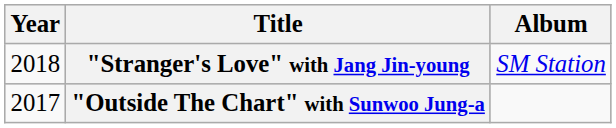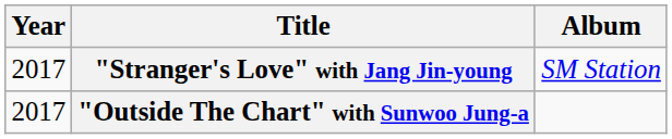 <table class="wikitable plainrowheaders" style="text-align:center;">
 <tr>
 <th>Year</th>
 <th>Title</th>
 <th>Album</th>
 </tr>
 <tr>
-<td>2018</td>
+<td>2017</td>
 <th scope="row">"Stranger's Love" <small>with <a href='#'>Jang Jin-young</a></small></th>
 <td><em><a href='#'>SM Station</a></em></td>
 </tr>
 <tr>
 <td>2017</td>
 <th scope="row">"Outside The Chart" <small>with <a href='#'>Sunwoo Jung-a</a></small></th>
 <td></td>
 </tr>
 </table>
